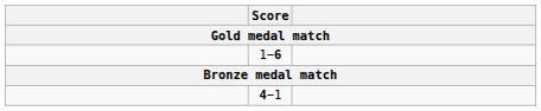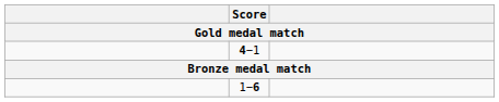 <table class="wikitable" style="text-align: left; ">
 <tr>
 <th align="right" width="250"></th>
 <th width="40">Score</th>
 <th align="left" width="250"></th>
 </tr>
 <tr>
 <th colspan=3>Gold medal match</th>
 </tr>
 <tr>
+<td><strong></strong></td>
+<td align="center"><strong>4</strong>−1</td>
 <td></td>
-<td align="center">1−<strong>6</strong></td>
-<td><strong></strong></td>
 </tr>
 <tr>
 <th colspan=3>Bronze medal match</th>
 </tr>
 <tr>
+<td></td>
+<td align="center">1−<strong>6</strong></td>
 <td><strong></strong></td>
-<td align="center"><strong>4</strong>−1</td>
-<td></td>
 </tr>
 </table>
